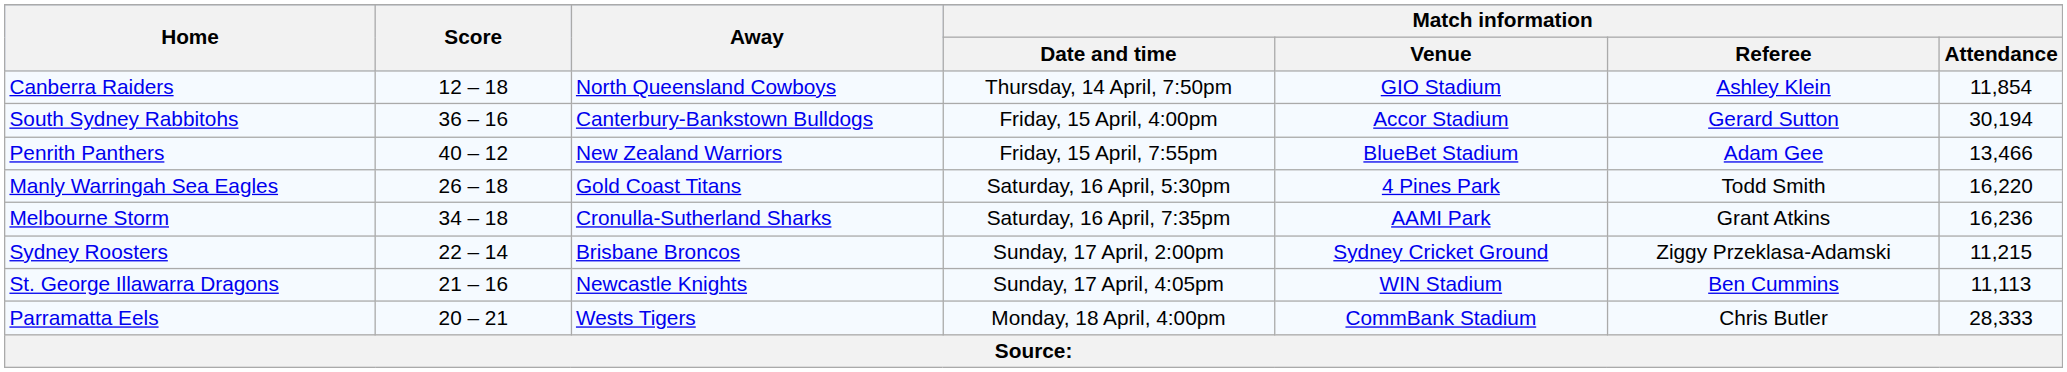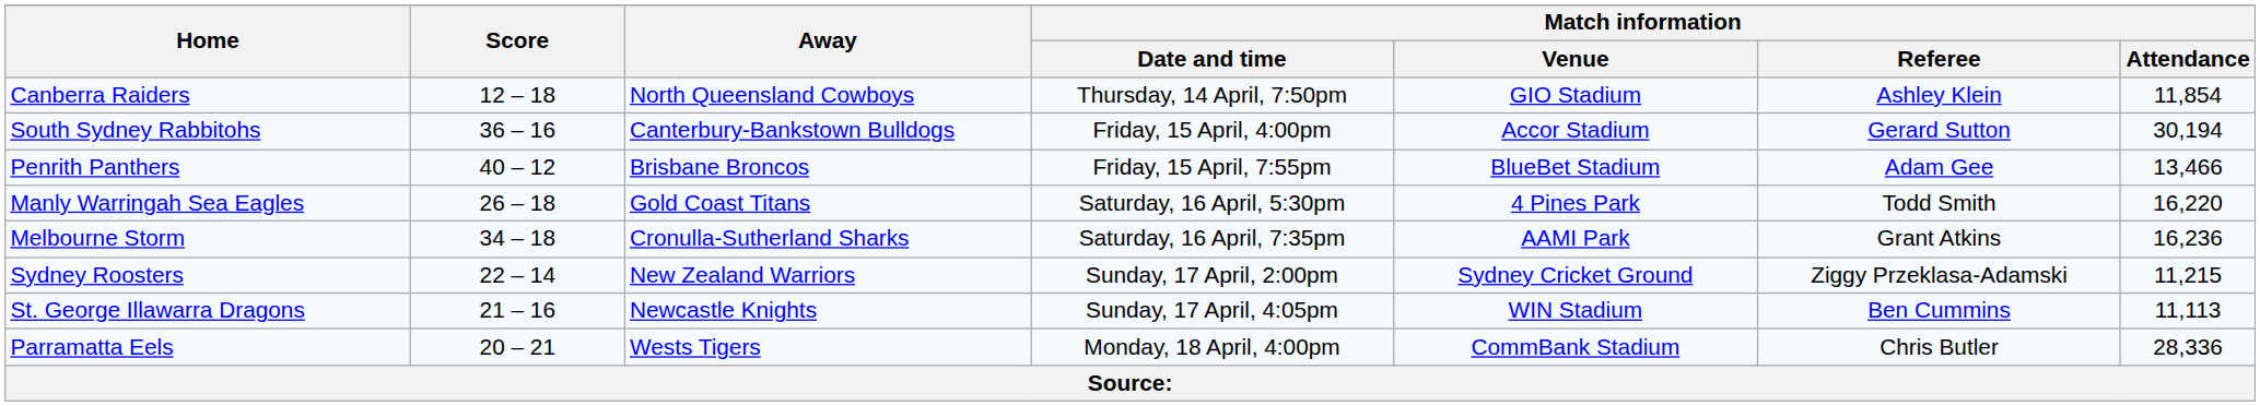 <table class="wikitable" style="border-collapse:collapse; text-align:center; width:100%;">
 <tr style="background:#c1d8ff;">
 </tr>
 <tr style="background:#c1d8ff;">
 <th rowspan="2" style="width:19%;">Home</th>
 <th rowspan="2" style="width:10%;">Score</th>
 <th rowspan="2" style="width:19%;">Away</th>
 <th colspan="6">Match information</th>
 </tr>
 <tr style="background:#efefef;">
 <th width=17%>Date and time</th>
 <th width=17%>Venue</th>
 <th width=17%>Referee</th>
 <th width=5%>Attendance</th>
 </tr>
 <tr style="text-align:center; background:#f5faff;">
 <td align="left"> <a href='#'>Canberra Raiders</a></td>
 <td>12 – 18</td>
 <td align="left"> <a href='#'>North Queensland Cowboys</a></td>
 <td>Thursday, 14 April, 7:50pm</td>
 <td><a href='#'>GIO Stadium</a></td>
 <td><a href='#'>Ashley Klein</a></td>
 <td>11,854</td>
 </tr>
 <tr style="text-align:center; background:#f5faff;">
 <td align="left"> <a href='#'>South Sydney Rabbitohs</a></td>
 <td>36 – 16</td>
 <td align="left"> <a href='#'>Canterbury-Bankstown Bulldogs</a></td>
 <td>Friday, 15 April, 4:00pm</td>
 <td><a href='#'>Accor Stadium</a></td>
 <td><a href='#'>Gerard Sutton</a></td>
 <td>30,194</td>
 </tr>
 <tr style="text-align:center; background:#f5faff;">
 <td align="left"> <a href='#'>Penrith Panthers</a></td>
 <td>40 – 12</td>
-<td align="left"> <a href='#'>New Zealand Warriors</a></td>
+<td align="left"> <a href='#'>Brisbane Broncos</a></td>
 <td>Friday, 15 April, 7:55pm</td>
 <td><a href='#'>BlueBet Stadium</a></td>
 <td><a href='#'>Adam Gee</a></td>
 <td>13,466</td>
 </tr>
 <tr style="text-align:center; background:#f5faff;">
 <td align="left"> <a href='#'>Manly Warringah Sea Eagles</a></td>
 <td>26 – 18</td>
 <td align="left"> <a href='#'>Gold Coast Titans</a></td>
 <td>Saturday, 16 April, 5:30pm</td>
 <td><a href='#'>4 Pines Park</a></td>
 <td>Todd Smith</td>
 <td>16,220</td>
 </tr>
 <tr style="text-align:center; background:#f5faff;">
 <td align="left"> <a href='#'>Melbourne Storm</a></td>
 <td>34 – 18</td>
 <td align="left"> <a href='#'>Cronulla-Sutherland Sharks</a></td>
 <td>Saturday, 16 April, 7:35pm</td>
 <td><a href='#'>AAMI Park</a></td>
 <td>Grant Atkins</td>
 <td>16,236</td>
 </tr>
 <tr style="text-align:center; background:#f5faff;">
 <td align="left"> <a href='#'>Sydney Roosters</a></td>
 <td>22 – 14</td>
-<td align="left"> <a href='#'>Brisbane Broncos</a></td>
+<td align="left"> <a href='#'>New Zealand Warriors</a></td>
 <td>Sunday, 17 April, 2:00pm</td>
 <td><a href='#'>Sydney Cricket Ground</a></td>
 <td>Ziggy Przeklasa-Adamski</td>
 <td>11,215</td>
 </tr>
 <tr style="text-align:center; background:#f5faff;">
 <td align="left"> <a href='#'>St. George Illawarra Dragons</a></td>
 <td>21 – 16</td>
 <td align="left"> <a href='#'>Newcastle Knights</a></td>
 <td>Sunday, 17 April, 4:05pm</td>
 <td><a href='#'>WIN Stadium</a></td>
 <td><a href='#'>Ben Cummins</a></td>
 <td>11,113</td>
 </tr>
 <tr style="text-align:center; background:#f5faff;">
 <td align="left"> <a href='#'>Parramatta Eels</a></td>
 <td>20 – 21</td>
 <td align="left"> <a href='#'>Wests Tigers</a></td>
 <td>Monday, 18 April, 4:00pm</td>
 <td><a href='#'>CommBank Stadium</a></td>
 <td>Chris Butler</td>
-<td>28,333</td>
+<td>28,336</td>
 </tr>
 <tr>
 <th colspan="7">Source:</th>
 </tr>
 </table>
